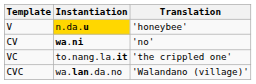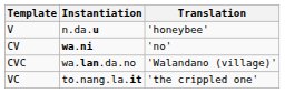 <table class="wikitable">
 <tr>
 <th>Template</th>
 <th>Instantiation</th>
 <th>Translation</th>
 </tr>
 <tr>
 <td>V</td>
-<td style="background: gold;">n.da.<strong>u</strong></td>
+<td>n.da.<strong>u</strong></td>
 <td>'honeybee'</td>
 </tr>
 <tr>
 <td>CV</td>
 <td><strong>wa</strong>.<strong>ni</strong></td>
 <td>'no'</td>
 </tr>
 <tr>
+<td>CVC</td>
+<td>wa.<strong>lan</strong>.da.no</td>
+<td>'Walandano (village)'</td>
+</tr>
+<tr>
 <td>VC</td>
 <td>to.nang.la.<strong>it</strong></td>
 <td>'the crippled one'</td>
 </tr>
-<tr>
-<td>CVC</td>
-<td>wa.<strong>lan</strong>.da.no</td>
-<td>'Walandano (village)'</td>
-</tr>
 </table>
